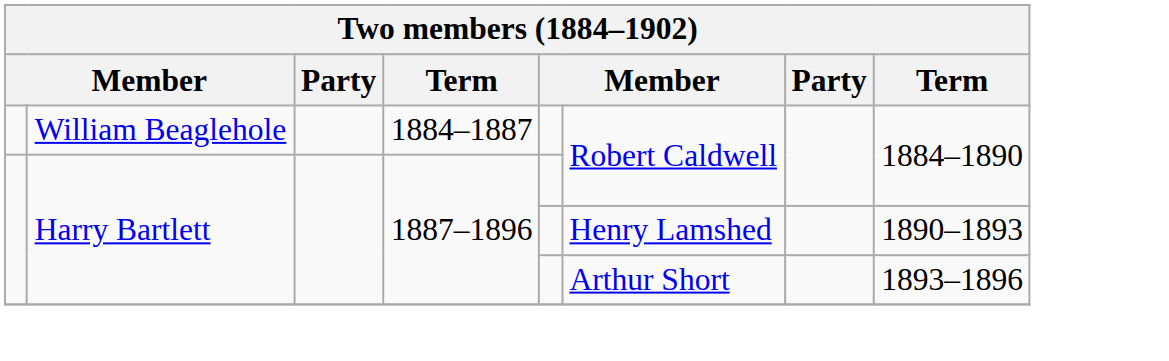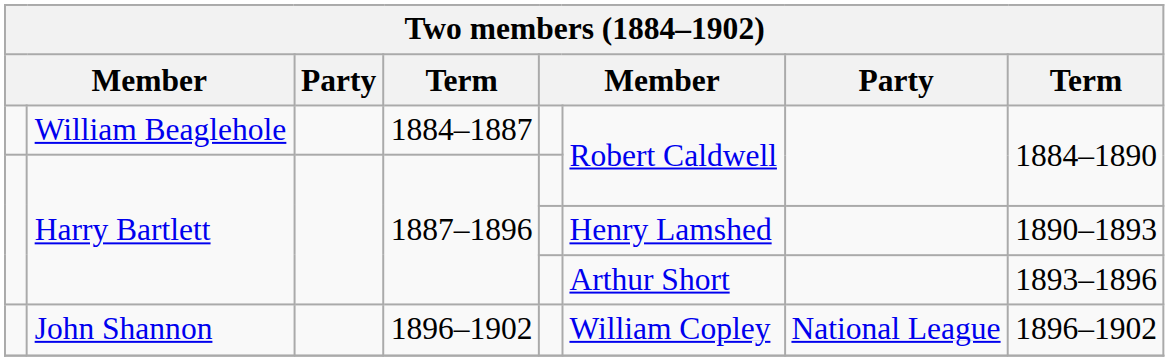 <table class="wikitable">
 <tr>
 <th colspan=8>Two members (1884–1902)</th>
 </tr>
 <tr>
 <th colspan=2>Member</th>
 <th>Party</th>
 <th>Term</th>
 <th colspan=2>Member</th>
 <th>Party</th>
 <th>Term</th>
 </tr>
 <tr>
 <td> </td>
 <td><a href='#'>William Beaglehole</a></td>
 <td></td>
 <td>1884–1887</td>
 <td> </td>
 <td rowspan=2><a href='#'>Robert Caldwell</a></td>
 <td rowspan=2></td>
 <td rowspan=2>1884–1890</td>
 </tr>
 <tr>
 <td rowspan=3 > </td>
 <td rowspan=3><a href='#'>Harry Bartlett</a></td>
 <td rowspan=3></td>
 <td rowspan=3>1887–1896</td>
 <td> </td>
 </tr>
 <tr>
 <td> </td>
 <td><a href='#'>Henry Lamshed</a></td>
 <td></td>
 <td>1890–1893</td>
 </tr>
 <tr>
 <td> </td>
 <td><a href='#'>Arthur Short</a></td>
 <td></td>
 <td>1893–1896</td>
 </tr>
 <tr>
+<td> </td>
+<td><a href='#'>John Shannon</a></td>
+<td></td>
+<td>1896–1902</td>
+<td> </td>
+<td><a href='#'>William Copley</a></td>
+<td><a href='#'>National League</a></td>
+<td>1896–1902</td>
+</tr>
+<tr>
 </tr>
 </table>
